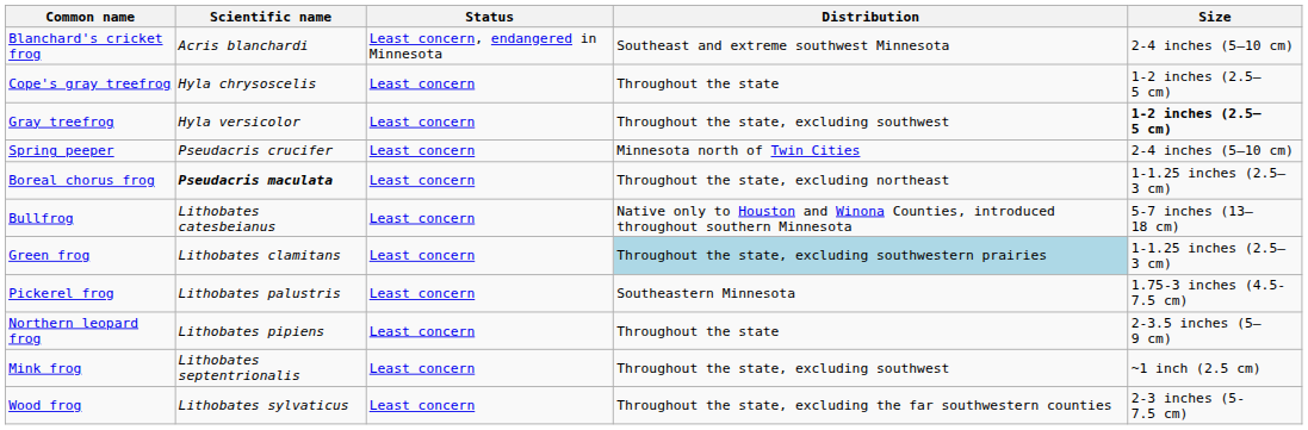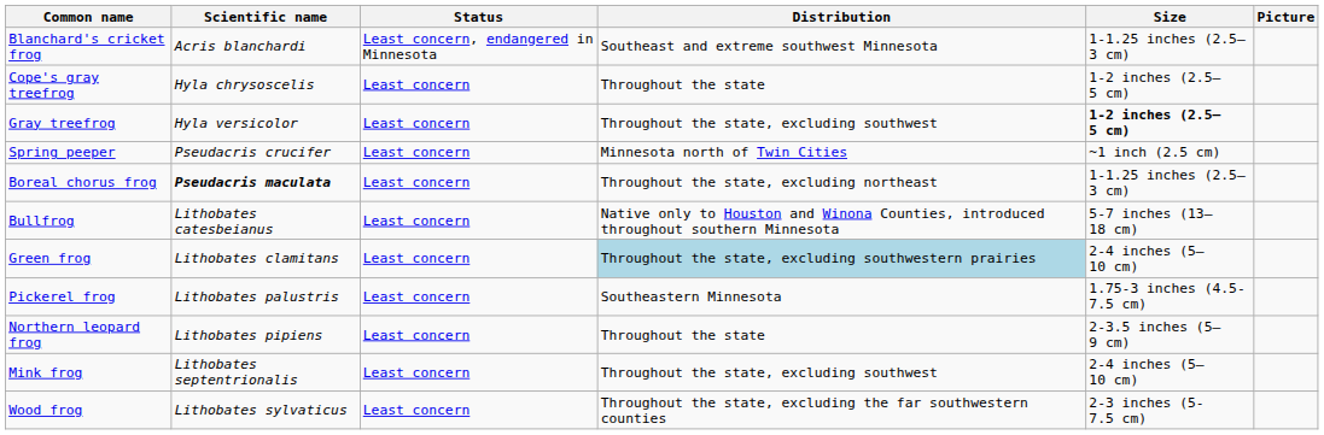 <table class="wikitable">
 <tr>
 <th>Common name</th>
 <th>Scientific name</th>
 <th>Status</th>
 <th>Distribution</th>
 <th>Size</th>
+<th>Picture</th>
 </tr>
 <tr>
 <td><a href='#'>Blanchard's cricket frog</a></td>
 <td><em>Acris blanchardi</em></td>
 <td><a href='#'>Least concern</a>, <a href='#'>endangered</a> in Minnesota</td>
 <td>Southeast and extreme southwest Minnesota</td>
-<td>2-4 inches (5–10 cm)</td>
+<td>1-1.25 inches (2.5–3 cm)</td>
+<td></td>
 </tr>
 <tr>
 <td><a href='#'>Cope's gray treefrog</a></td>
 <td><em>Hyla chrysoscelis</em></td>
 <td><a href='#'>Least concern</a></td>
 <td>Throughout the state</td>
 <td>1-2 inches (2.5–5 cm)</td>
+<td></td>
 </tr>
 <tr>
 <td><a href='#'>Gray treefrog</a></td>
 <td><em>Hyla versicolor</em></td>
 <td><a href='#'>Least concern</a></td>
 <td>Throughout the state, excluding southwest</td>
 <td><strong>1-2 inches (2.5–5 cm)</strong></td>
+<td></td>
 </tr>
 <tr>
 <td><a href='#'>Spring peeper</a></td>
 <td><em>Pseudacris crucifer</em></td>
 <td><a href='#'>Least concern</a></td>
 <td>Minnesota north of <a href='#'>Twin Cities</a></td>
-<td>2-4 inches (5–10 cm)</td>
+<td>~1 inch (2.5 cm)</td>
+<td></td>
 </tr>
 <tr>
 <td><a href='#'>Boreal chorus frog</a></td>
 <td><strong><em>Pseudacris maculata</em></strong></td>
 <td><a href='#'>Least concern</a></td>
 <td>Throughout the state, excluding northeast</td>
 <td>1-1.25 inches (2.5–3 cm)</td>
+<td></td>
 </tr>
 <tr>
 <td><a href='#'>Bullfrog</a></td>
 <td><em>Lithobates catesbeianus</em></td>
 <td><a href='#'>Least concern</a></td>
 <td>Native only to <a href='#'>Houston</a> and <a href='#'>Winona</a> Counties, introduced throughout southern Minnesota</td>
 <td>5-7 inches (13–18 cm)</td>
+<td></td>
 </tr>
 <tr>
 <td><a href='#'>Green frog</a></td>
 <td><em>Lithobates clamitans</em></td>
 <td><a href='#'>Least concern</a></td>
 <td style="background: lightblue;">Throughout the state, excluding southwestern prairies</td>
-<td>1-1.25 inches (2.5–3 cm)</td>
+<td>2-4 inches (5–10 cm)</td>
+<td></td>
 </tr>
 <tr>
 <td><a href='#'>Pickerel frog</a></td>
 <td><em>Lithobates palustris</em></td>
 <td><a href='#'>Least concern</a></td>
 <td>Southeastern Minnesota</td>
 <td>1.75-3 inches (4.5-7.5 cm)</td>
+<td></td>
 </tr>
 <tr>
 <td><a href='#'>Northern leopard frog</a></td>
 <td><em>Lithobates pipiens</em></td>
 <td><a href='#'>Least concern</a></td>
 <td>Throughout the state</td>
 <td>2-3.5 inches (5–9 cm)</td>
+<td></td>
 </tr>
 <tr>
 <td><a href='#'>Mink frog</a></td>
 <td><em>Lithobates septentrionalis</em></td>
 <td><a href='#'>Least concern</a></td>
 <td>Throughout the state, excluding southwest</td>
-<td>~1 inch (2.5 cm)</td>
+<td>2-4 inches (5–10 cm)</td>
+<td></td>
 </tr>
 <tr>
 <td><a href='#'>Wood frog</a></td>
 <td><em>Lithobates sylvaticus</em></td>
 <td><a href='#'>Least concern</a></td>
 <td>Throughout the state, excluding the far southwestern counties</td>
 <td>2-3 inches (5-7.5 cm)</td>
+<td></td>
 </tr>
 </table>
